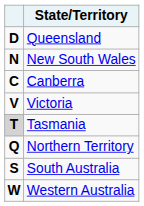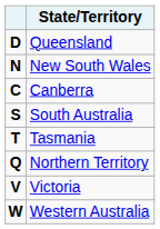 <table class="wikitable" table align="right" style="text-align:left; margin-left: 1em">
 <tr>
 <th style="background:#e8f4f8;"></th>
 <th style="background:#e8f4f8;">State/Territory</th>
 </tr>
 <tr>
 <td ! style="text-align:center"><strong>D</strong></td>
 <td><a href='#'>Queensland</a></td>
 </tr>
 <tr>
 <td ! style="text-align:center"><strong>N</strong></td>
 <td><a href='#'>New South Wales</a></td>
 </tr>
 <tr>
 <td ! style="text-align:center"><strong>C</strong></td>
 <td><a href='#'>Canberra</a></td>
 </tr>
 <tr>
-<td ! style="text-align:center"><strong>V</strong></td>
-<td><a href='#'>Victoria</a></td>
+<td ! style="text-align:center"><strong>S</strong></td>
+<td><a href='#'>South Australia</a></td>
 </tr>
 <tr>
-<td ! style="background: lightgrey; text-align:center"><strong>T</strong></td>
+<td ! style="text-align:center"><strong>T</strong></td>
 <td><a href='#'>Tasmania</a></td>
 </tr>
 <tr>
 <td ! style="text-align:center"><strong>Q</strong></td>
 <td><a href='#'>Northern Territory</a></td>
 </tr>
 <tr>
-<td ! style="text-align:center"><strong>S</strong></td>
-<td><a href='#'>South Australia</a></td>
+<td ! style="text-align:center"><strong>V</strong></td>
+<td><a href='#'>Victoria</a></td>
 </tr>
 <tr>
 <td ! style="text-align:center"><strong>W</strong></td>
 <td><a href='#'>Western Australia</a></td>
 </tr>
 </table>
